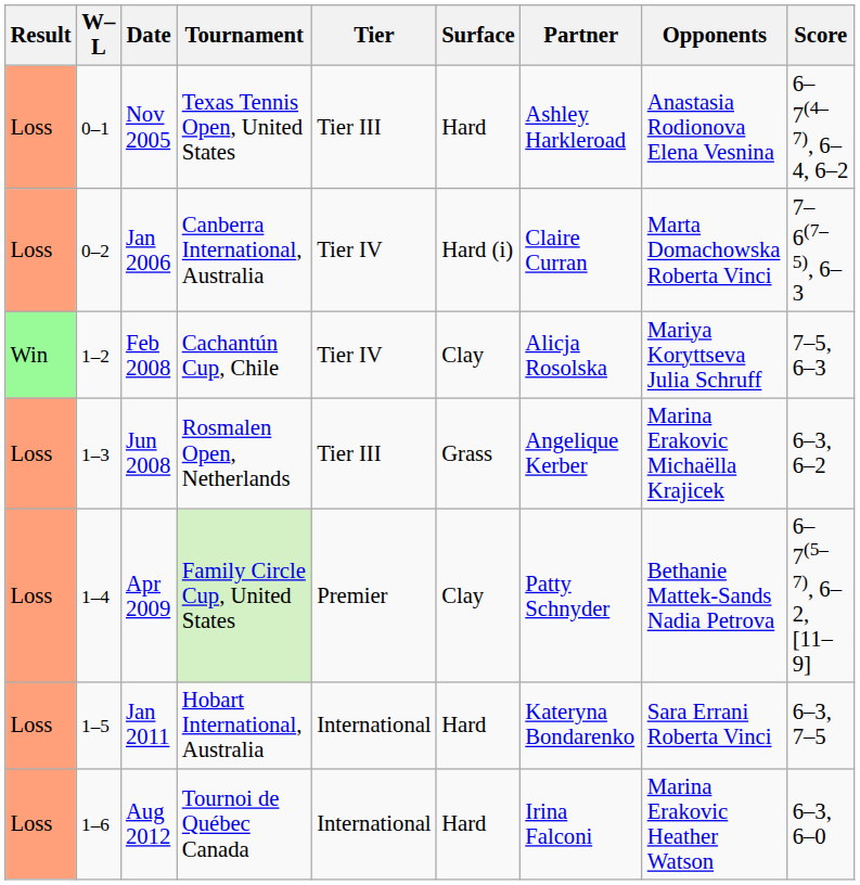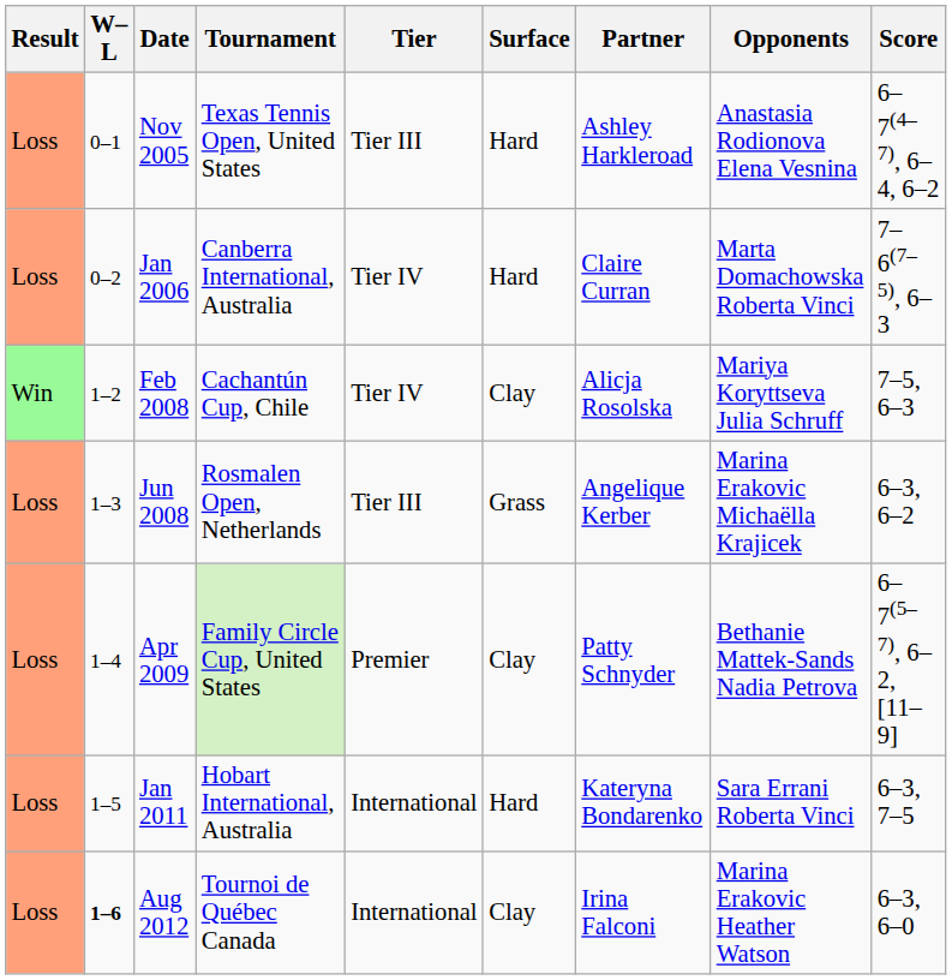 <table class="sortable wikitable">
 <tr>
 <th>Result</th>
 <th class=unsortable>W–L</th>
 <th>Date</th>
 <th>Tournament</th>
 <th>Tier</th>
 <th>Surface</th>
 <th>Partner</th>
 <th>Opponents</th>
 <th class="unsortable">Score</th>
 </tr>
 <tr>
 <td style="background:#ffa07a;">Loss</td>
 <td><small>0–1</small></td>
 <td><a href='#'>Nov 2005</a></td>
 <td><a href='#'>Texas Tennis Open</a>, United States</td>
 <td>Tier III</td>
 <td>Hard</td>
 <td> <a href='#'>Ashley Harkleroad</a></td>
 <td> <a href='#'>Anastasia Rodionova</a> <br>  <a href='#'>Elena Vesnina</a></td>
 <td>6–7<sup>(4–7)</sup>, 6–4, 6–2</td>
 </tr>
 <tr>
 <td style="background:#ffa07a;">Loss</td>
 <td><small>0–2</small></td>
 <td><a href='#'>Jan 2006</a></td>
 <td><a href='#'>Canberra International</a>, Australia</td>
 <td>Tier IV</td>
-<td>Hard (i)</td>
+<td>Hard</td>
 <td> <a href='#'>Claire Curran</a></td>
 <td> <a href='#'>Marta Domachowska</a> <br>  <a href='#'>Roberta Vinci</a></td>
 <td>7–6<sup>(7–5)</sup>, 6–3</td>
 </tr>
 <tr>
 <td style="background:#98fb98;">Win</td>
 <td><small>1–2</small></td>
 <td><a href='#'>Feb 2008</a></td>
 <td><a href='#'>Cachantún Cup</a>, Chile</td>
 <td>Tier IV</td>
 <td>Clay</td>
 <td> <a href='#'>Alicja Rosolska</a></td>
 <td> <a href='#'>Mariya Koryttseva</a> <br>  <a href='#'>Julia Schruff</a></td>
 <td>7–5, 6–3</td>
 </tr>
 <tr>
 <td style="background:#ffa07a;">Loss</td>
 <td><small>1–3</small></td>
 <td><a href='#'>Jun 2008</a></td>
 <td><a href='#'>Rosmalen Open</a>, Netherlands</td>
 <td>Tier III</td>
 <td>Grass</td>
 <td> <a href='#'>Angelique Kerber</a></td>
 <td> <a href='#'>Marina Erakovic</a> <br>  <a href='#'>Michaëlla Krajicek</a></td>
 <td>6–3, 6–2</td>
 </tr>
 <tr>
 <td style="background:#ffa07a;">Loss</td>
 <td><small>1–4</small></td>
 <td><a href='#'>Apr 2009</a></td>
 <td style="background:#d4f1c5;"><a href='#'>Family Circle Cup</a>, United States</td>
 <td>Premier</td>
 <td>Clay</td>
 <td> <a href='#'>Patty Schnyder</a></td>
 <td> <a href='#'>Bethanie Mattek-Sands</a> <br>  <a href='#'>Nadia Petrova</a></td>
 <td>6–7<sup>(5–7)</sup>, 6–2, [11–9]</td>
 </tr>
 <tr>
 <td style="background:#ffa07a;">Loss</td>
 <td><small>1–5</small></td>
 <td><a href='#'>Jan 2011</a></td>
 <td><a href='#'>Hobart International</a>, Australia</td>
 <td>International</td>
 <td>Hard</td>
 <td> <a href='#'>Kateryna Bondarenko</a></td>
 <td> <a href='#'>Sara Errani</a> <br>  <a href='#'>Roberta Vinci</a></td>
 <td>6–3, 7–5</td>
 </tr>
 <tr>
 <td style="background:#ffa07a;">Loss</td>
-<td><small>1–6</small></td>
+<td><strong><small>1–6</small></strong></td>
 <td><a href='#'>Aug 2012</a></td>
 <td><a href='#'>Tournoi de Québec</a> Canada</td>
 <td>International</td>
-<td>Hard</td>
+<td>Clay</td>
 <td> <a href='#'>Irina Falconi</a></td>
 <td> <a href='#'>Marina Erakovic</a> <br>  <a href='#'>Heather Watson</a></td>
 <td>6–3, 6–0</td>
 </tr>
 </table>
